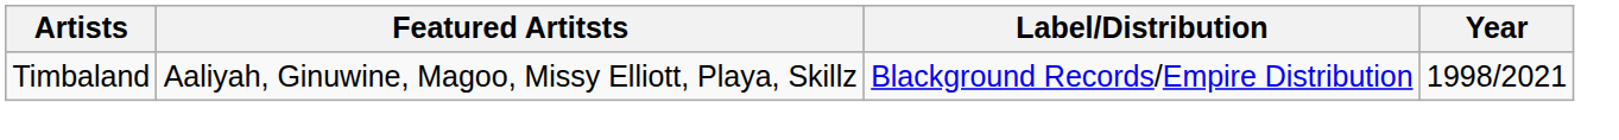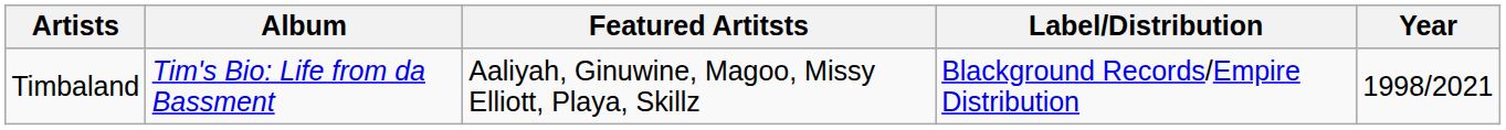 <table class="wikitable">
 <tr>
 <th>Artists</th>
+<th>Album</th>
 <th>Featured Artitsts</th>
 <th>Label/Distribution</th>
 <th>Year</th>
 </tr>
 <tr>
 <td>Timbaland</td>
+<td><em><a href='#'>Tim's Bio: Life from da Bassment</a></em></td>
 <td>Aaliyah, Ginuwine, Magoo, Missy Elliott, Playa, Skillz</td>
 <td><a href='#'>Blackground Records</a>/<a href='#'>Empire Distribution</a></td>
 <td>1998/2021</td>
 </tr>
 </table>
